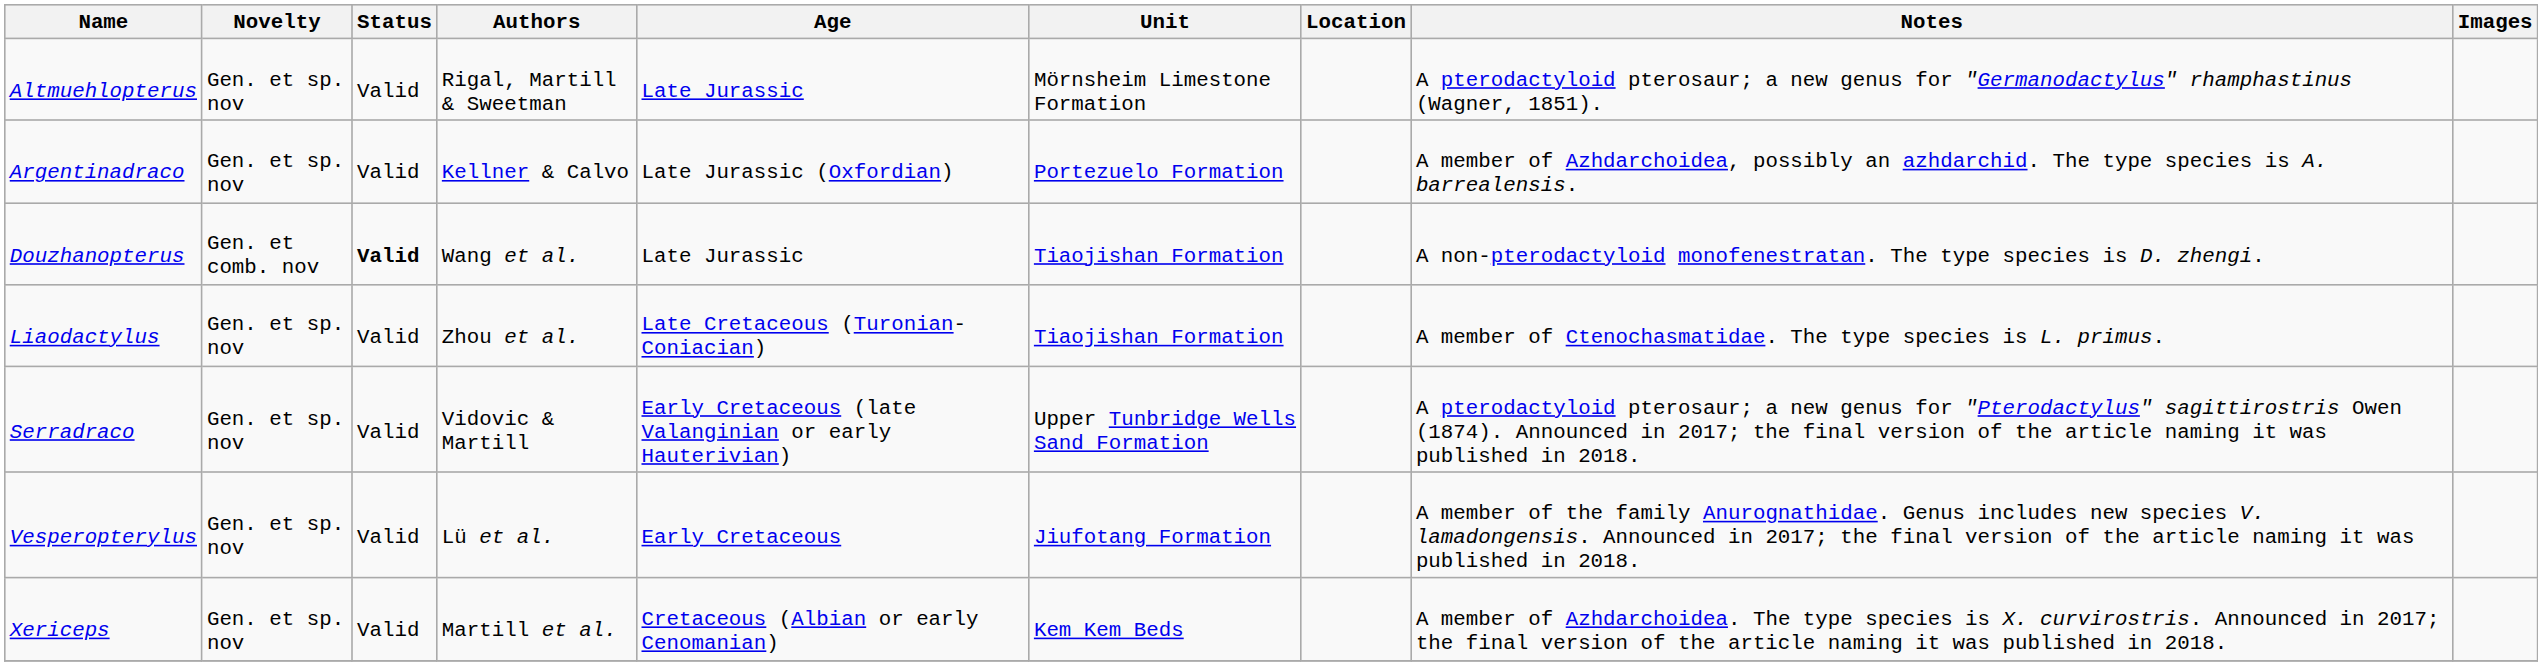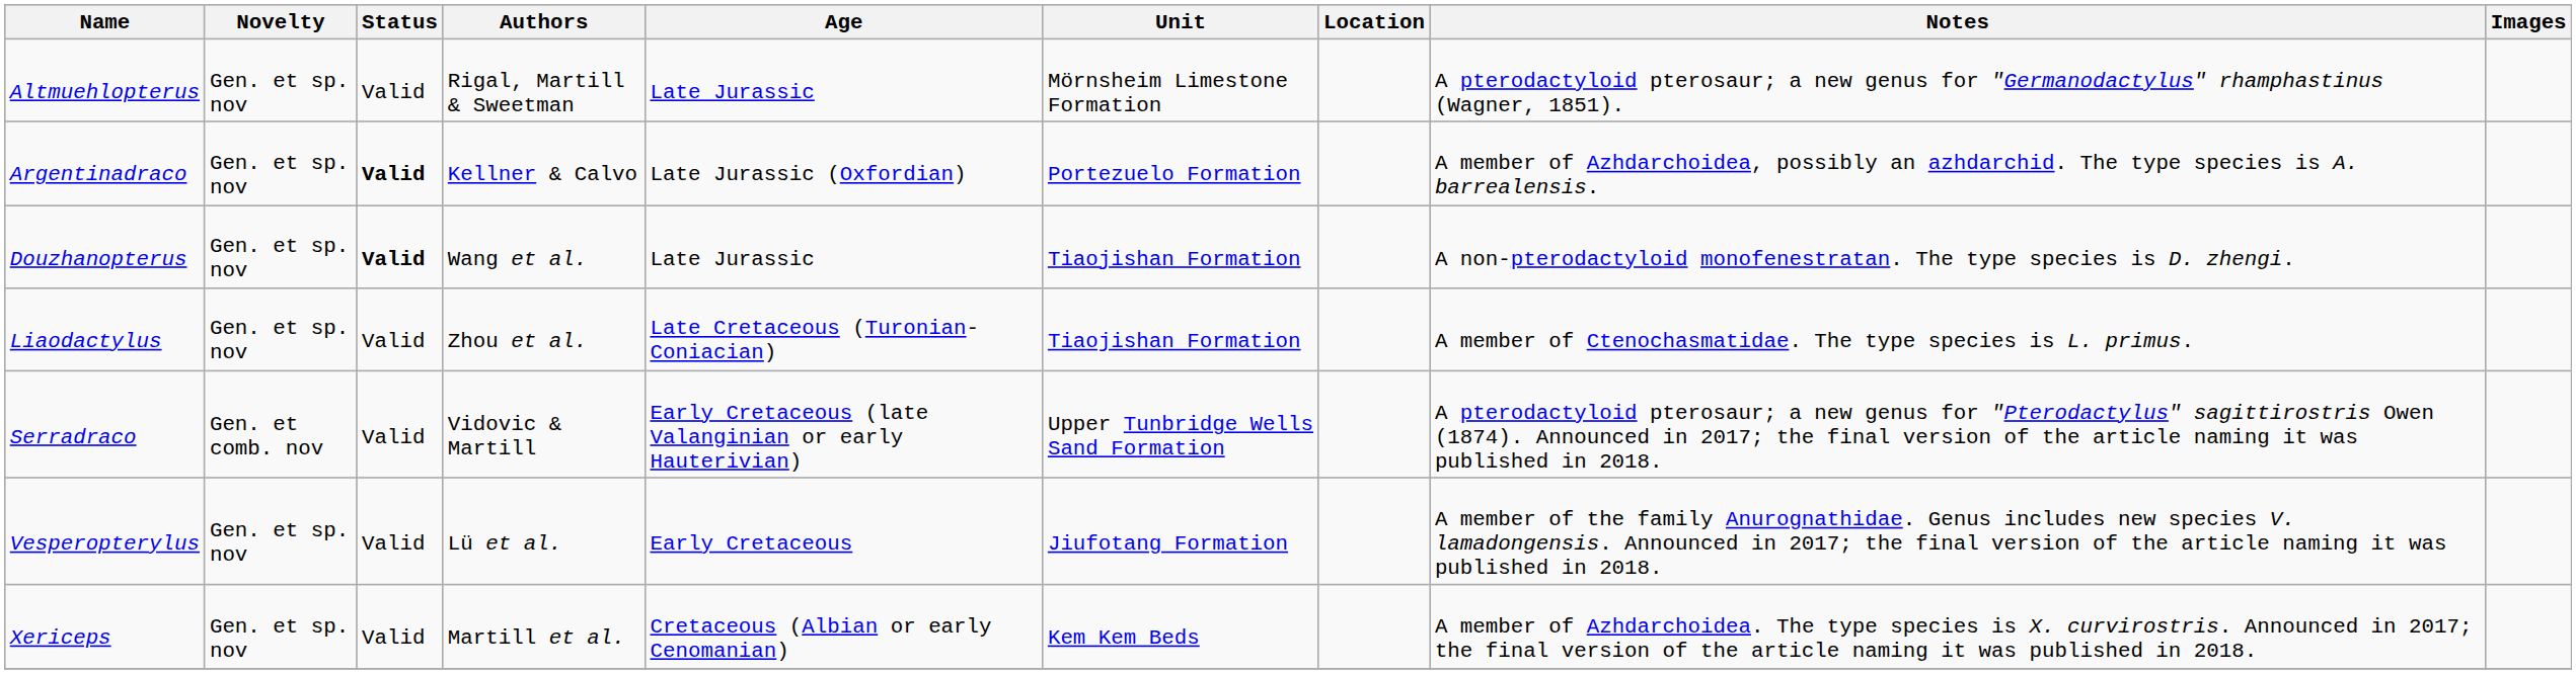 <table class="wikitable sortable" align="center" width="100%">
 <tr>
 <th>Name</th>
 <th>Novelty</th>
 <th>Status</th>
 <th>Authors</th>
 <th>Age</th>
 <th>Unit</th>
 <th>Location</th>
 <th>Notes</th>
 <th>Images</th>
 </tr>
 <tr>
 <td><br><em><a href='#'>Altmuehlopterus</a></em></td>
 <td><br>Gen. et sp. nov</td>
 <td><br>Valid</td>
 <td><br>Rigal, Martill & Sweetman</td>
 <td><br><a href='#'>Late Jurassic</a></td>
 <td><br>Mörnsheim Limestone Formation</td>
 <td><br></td>
 <td><br>A <a href='#'>pterodactyloid</a> pterosaur; a new genus for <em>"<a href='#'>Germanodactylus</a>" rhamphastinus</em> (Wagner, 1851).</td>
 <td></td>
 </tr>
 <tr>
 <td><br><em><a href='#'>Argentinadraco</a></em></td>
 <td><br>Gen. et sp. nov</td>
-<td><br>Valid</td>
+<td><strong><br>Valid</strong></td>
 <td><br><a href='#'>Kellner</a> & Calvo</td>
 <td><br>Late Jurassic (<a href='#'>Oxfordian</a>)</td>
 <td><br><a href='#'>Portezuelo Formation</a></td>
 <td><br></td>
 <td><br>A member of <a href='#'>Azhdarchoidea</a>, possibly an <a href='#'>azhdarchid</a>. The type species is <em>A. barrealensis</em>.</td>
 <td></td>
 </tr>
 <tr>
 <td><br><em><a href='#'>Douzhanopterus</a></em></td>
-<td><br>Gen. et comb. nov</td>
+<td><br>Gen. et sp. nov</td>
 <td><strong><br>Valid</strong></td>
 <td><br>Wang <em>et al.</em></td>
 <td><br>Late Jurassic</td>
 <td><br><a href='#'>Tiaojishan Formation</a></td>
 <td><br></td>
 <td><br>A non-<a href='#'>pterodactyloid</a> <a href='#'>monofenestratan</a>. The type species is <em>D. zhengi</em>.</td>
 <td></td>
 </tr>
 <tr>
 <td><br><em><a href='#'>Liaodactylus</a></em></td>
 <td><br>Gen. et sp. nov</td>
 <td><br>Valid</td>
 <td><br>Zhou <em>et al.</em></td>
 <td><br><a href='#'>Late Cretaceous</a> (<a href='#'>Turonian</a>-<a href='#'>Coniacian</a>)</td>
 <td><br><a href='#'>Tiaojishan Formation</a></td>
 <td><br></td>
 <td><br>A member of <a href='#'>Ctenochasmatidae</a>. The type species is <em>L. primus</em>.</td>
 <td></td>
 </tr>
 <tr>
 <td><br><em><a href='#'>Serradraco</a></em></td>
-<td><br>Gen. et sp. nov</td>
+<td><br>Gen. et comb. nov</td>
 <td><br>Valid</td>
 <td><br>Vidovic & Martill</td>
 <td><br><a href='#'>Early Cretaceous</a> (late <a href='#'>Valanginian</a> or early <a href='#'>Hauterivian</a>)</td>
 <td><br>Upper <a href='#'>Tunbridge Wells Sand Formation</a></td>
 <td><br></td>
 <td><br>A <a href='#'>pterodactyloid</a> pterosaur; a new genus for <em>"<a href='#'>Pterodactylus</a>" sagittirostris</em> Owen (1874). Announced in 2017; the final version of the article naming it was published in 2018.</td>
 <td></td>
 </tr>
 <tr>
 <td><br><em><a href='#'>Vesperopterylus</a></em></td>
 <td><br>Gen. et sp. nov</td>
 <td><br>Valid</td>
 <td><br>Lü <em>et al.</em></td>
 <td><br><a href='#'>Early Cretaceous</a></td>
 <td><br><a href='#'>Jiufotang Formation</a></td>
 <td><br></td>
 <td><br>A member of the family <a href='#'>Anurognathidae</a>. Genus includes new species <em>V. lamadongensis</em>. Announced in 2017; the final version of the article naming it was published in 2018.</td>
 <td></td>
 </tr>
 <tr>
 <td><br><em><a href='#'>Xericeps</a></em> </td>
 <td><br>Gen. et sp. nov</td>
 <td><br>Valid</td>
 <td><br>Martill <em>et al.</em></td>
 <td><br><a href='#'>Cretaceous</a> (<a href='#'>Albian</a> or early <a href='#'>Cenomanian</a>)</td>
 <td><br><a href='#'>Kem Kem Beds</a></td>
 <td><br></td>
 <td><br>A member of <a href='#'>Azhdarchoidea</a>. The type species is <em>X. curvirostris</em>. Announced in 2017; the final version of the article naming it was published in 2018.</td>
 <td></td>
 </tr>
 <tr>
 </tr>
 </table>
